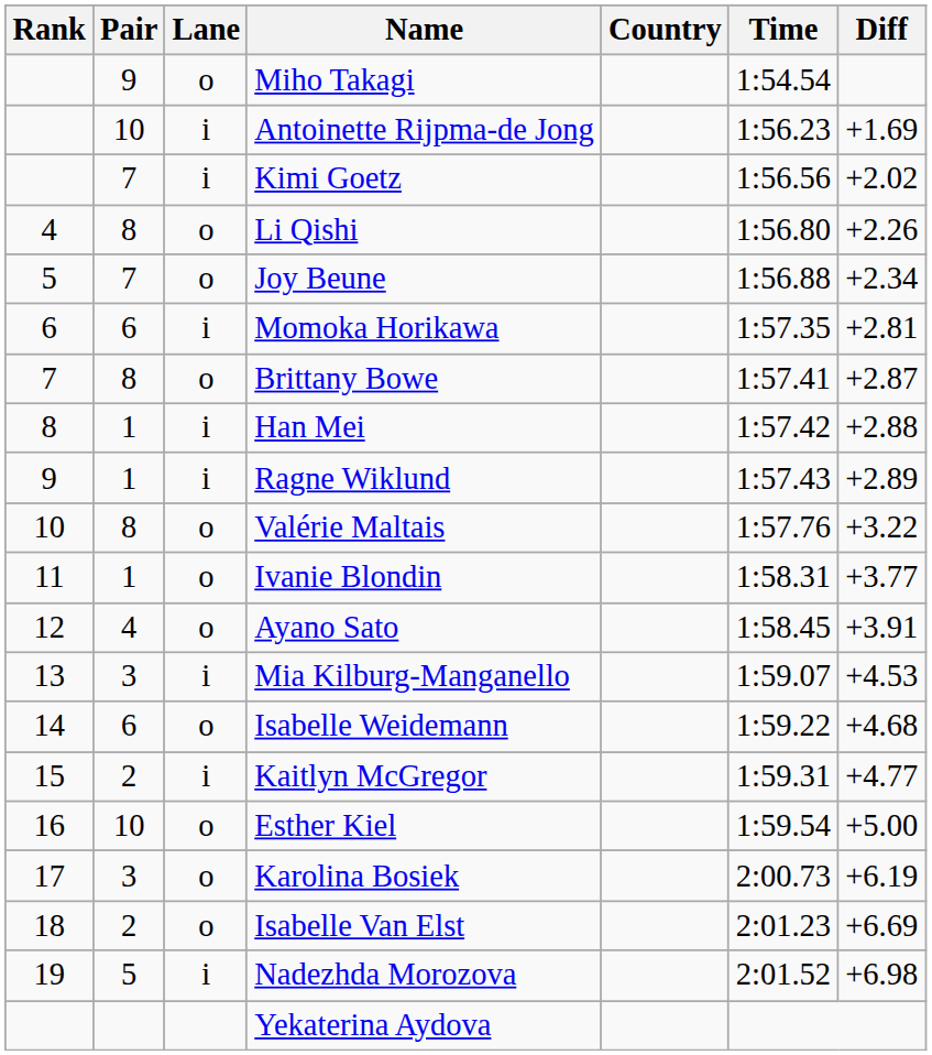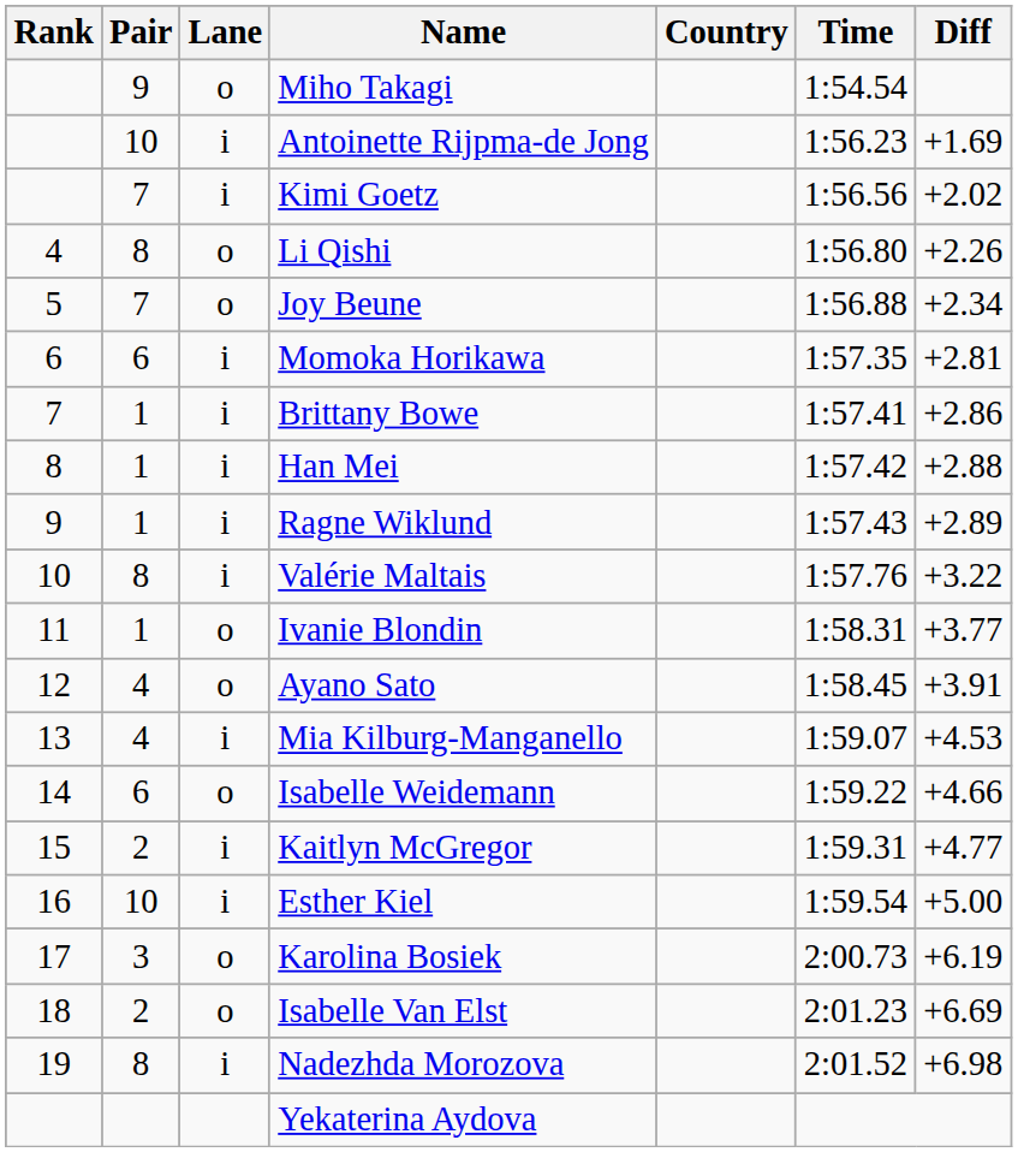 <table class="wikitable sortable" style="text-align:center">
 <tr>
 <th>Rank</th>
 <th>Pair</th>
 <th>Lane</th>
 <th>Name</th>
 <th>Country</th>
 <th>Time</th>
 <th>Diff</th>
 </tr>
 <tr>
 <td></td>
 <td>9</td>
 <td>o</td>
 <td align=left><a href='#'>Miho Takagi</a></td>
 <td align=left></td>
 <td>1:54.54</td>
 <td></td>
 </tr>
 <tr>
 <td></td>
 <td>10</td>
 <td>i</td>
 <td align=left><a href='#'>Antoinette Rijpma-de Jong</a></td>
 <td align=left></td>
 <td>1:56.23</td>
 <td>+1.69</td>
 </tr>
 <tr>
 <td></td>
 <td>7</td>
 <td>i</td>
 <td align=left><a href='#'>Kimi Goetz</a></td>
 <td align=left></td>
 <td>1:56.56</td>
 <td>+2.02</td>
 </tr>
 <tr>
 <td>4</td>
 <td>8</td>
 <td>o</td>
 <td align=left><a href='#'>Li Qishi</a></td>
 <td align=left></td>
 <td>1:56.80</td>
 <td>+2.26</td>
 </tr>
 <tr>
 <td>5</td>
 <td>7</td>
 <td>o</td>
 <td align=left><a href='#'>Joy Beune</a></td>
 <td align=left></td>
 <td>1:56.88</td>
 <td>+2.34</td>
 </tr>
 <tr>
 <td>6</td>
 <td>6</td>
 <td>i</td>
 <td align=left><a href='#'>Momoka Horikawa</a></td>
 <td align=left></td>
 <td>1:57.35</td>
 <td>+2.81</td>
 </tr>
 <tr>
 <td>7</td>
-<td>8</td>
-<td>o</td>
+<td>1</td>
+<td>i</td>
 <td align=left><a href='#'>Brittany Bowe</a></td>
 <td align=left></td>
 <td>1:57.41</td>
-<td>+2.87</td>
+<td>+2.86</td>
 </tr>
 <tr>
 <td>8</td>
 <td>1</td>
 <td>i</td>
 <td align=left><a href='#'>Han Mei</a></td>
 <td align=left></td>
 <td>1:57.42</td>
 <td>+2.88</td>
 </tr>
 <tr>
 <td>9</td>
 <td>1</td>
 <td>i</td>
 <td align=left><a href='#'>Ragne Wiklund</a></td>
 <td align=left></td>
 <td>1:57.43</td>
 <td>+2.89</td>
 </tr>
 <tr>
 <td>10</td>
 <td>8</td>
-<td>o</td>
+<td>i</td>
 <td align=left><a href='#'>Valérie Maltais</a></td>
 <td align=left></td>
 <td>1:57.76</td>
 <td>+3.22</td>
 </tr>
 <tr>
 <td>11</td>
 <td>1</td>
 <td>o</td>
 <td align=left><a href='#'>Ivanie Blondin</a></td>
 <td align=left></td>
 <td>1:58.31</td>
 <td>+3.77</td>
 </tr>
 <tr>
 <td>12</td>
 <td>4</td>
 <td>o</td>
 <td align=left><a href='#'>Ayano Sato</a></td>
 <td align=left></td>
 <td>1:58.45</td>
 <td>+3.91</td>
 </tr>
 <tr>
 <td>13</td>
-<td>3</td>
+<td>4</td>
 <td>i</td>
 <td align=left><a href='#'>Mia Kilburg-Manganello</a></td>
 <td align=left></td>
 <td>1:59.07</td>
 <td>+4.53</td>
 </tr>
 <tr>
 <td>14</td>
 <td>6</td>
 <td>o</td>
 <td align=left><a href='#'>Isabelle Weidemann</a></td>
 <td align=left></td>
 <td>1:59.22</td>
-<td>+4.68</td>
+<td>+4.66</td>
 </tr>
 <tr>
 <td>15</td>
 <td>2</td>
 <td>i</td>
 <td align=left><a href='#'>Kaitlyn McGregor</a></td>
 <td align=left></td>
 <td>1:59.31</td>
 <td>+4.77</td>
 </tr>
 <tr>
 <td>16</td>
 <td>10</td>
-<td>o</td>
+<td>i</td>
 <td align=left><a href='#'>Esther Kiel</a></td>
 <td align=left></td>
 <td>1:59.54</td>
 <td>+5.00</td>
 </tr>
 <tr>
 <td>17</td>
 <td>3</td>
 <td>o</td>
 <td align=left><a href='#'>Karolina Bosiek</a></td>
 <td align=left></td>
 <td>2:00.73</td>
 <td>+6.19</td>
 </tr>
 <tr>
 <td>18</td>
 <td>2</td>
 <td>o</td>
 <td align=left><a href='#'>Isabelle Van Elst</a></td>
 <td align=left></td>
 <td>2:01.23</td>
 <td>+6.69</td>
 </tr>
 <tr>
 <td>19</td>
-<td>5</td>
+<td>8</td>
 <td>i</td>
 <td align=left><a href='#'>Nadezhda Morozova</a></td>
 <td align=left></td>
 <td>2:01.52</td>
 <td>+6.98</td>
 </tr>
 <tr>
 <td></td>
 <td></td>
 <td></td>
 <td align=left><a href='#'>Yekaterina Aydova</a></td>
 <td align=left></td>
 <td colspan=2></td>
 </tr>
 </table>
